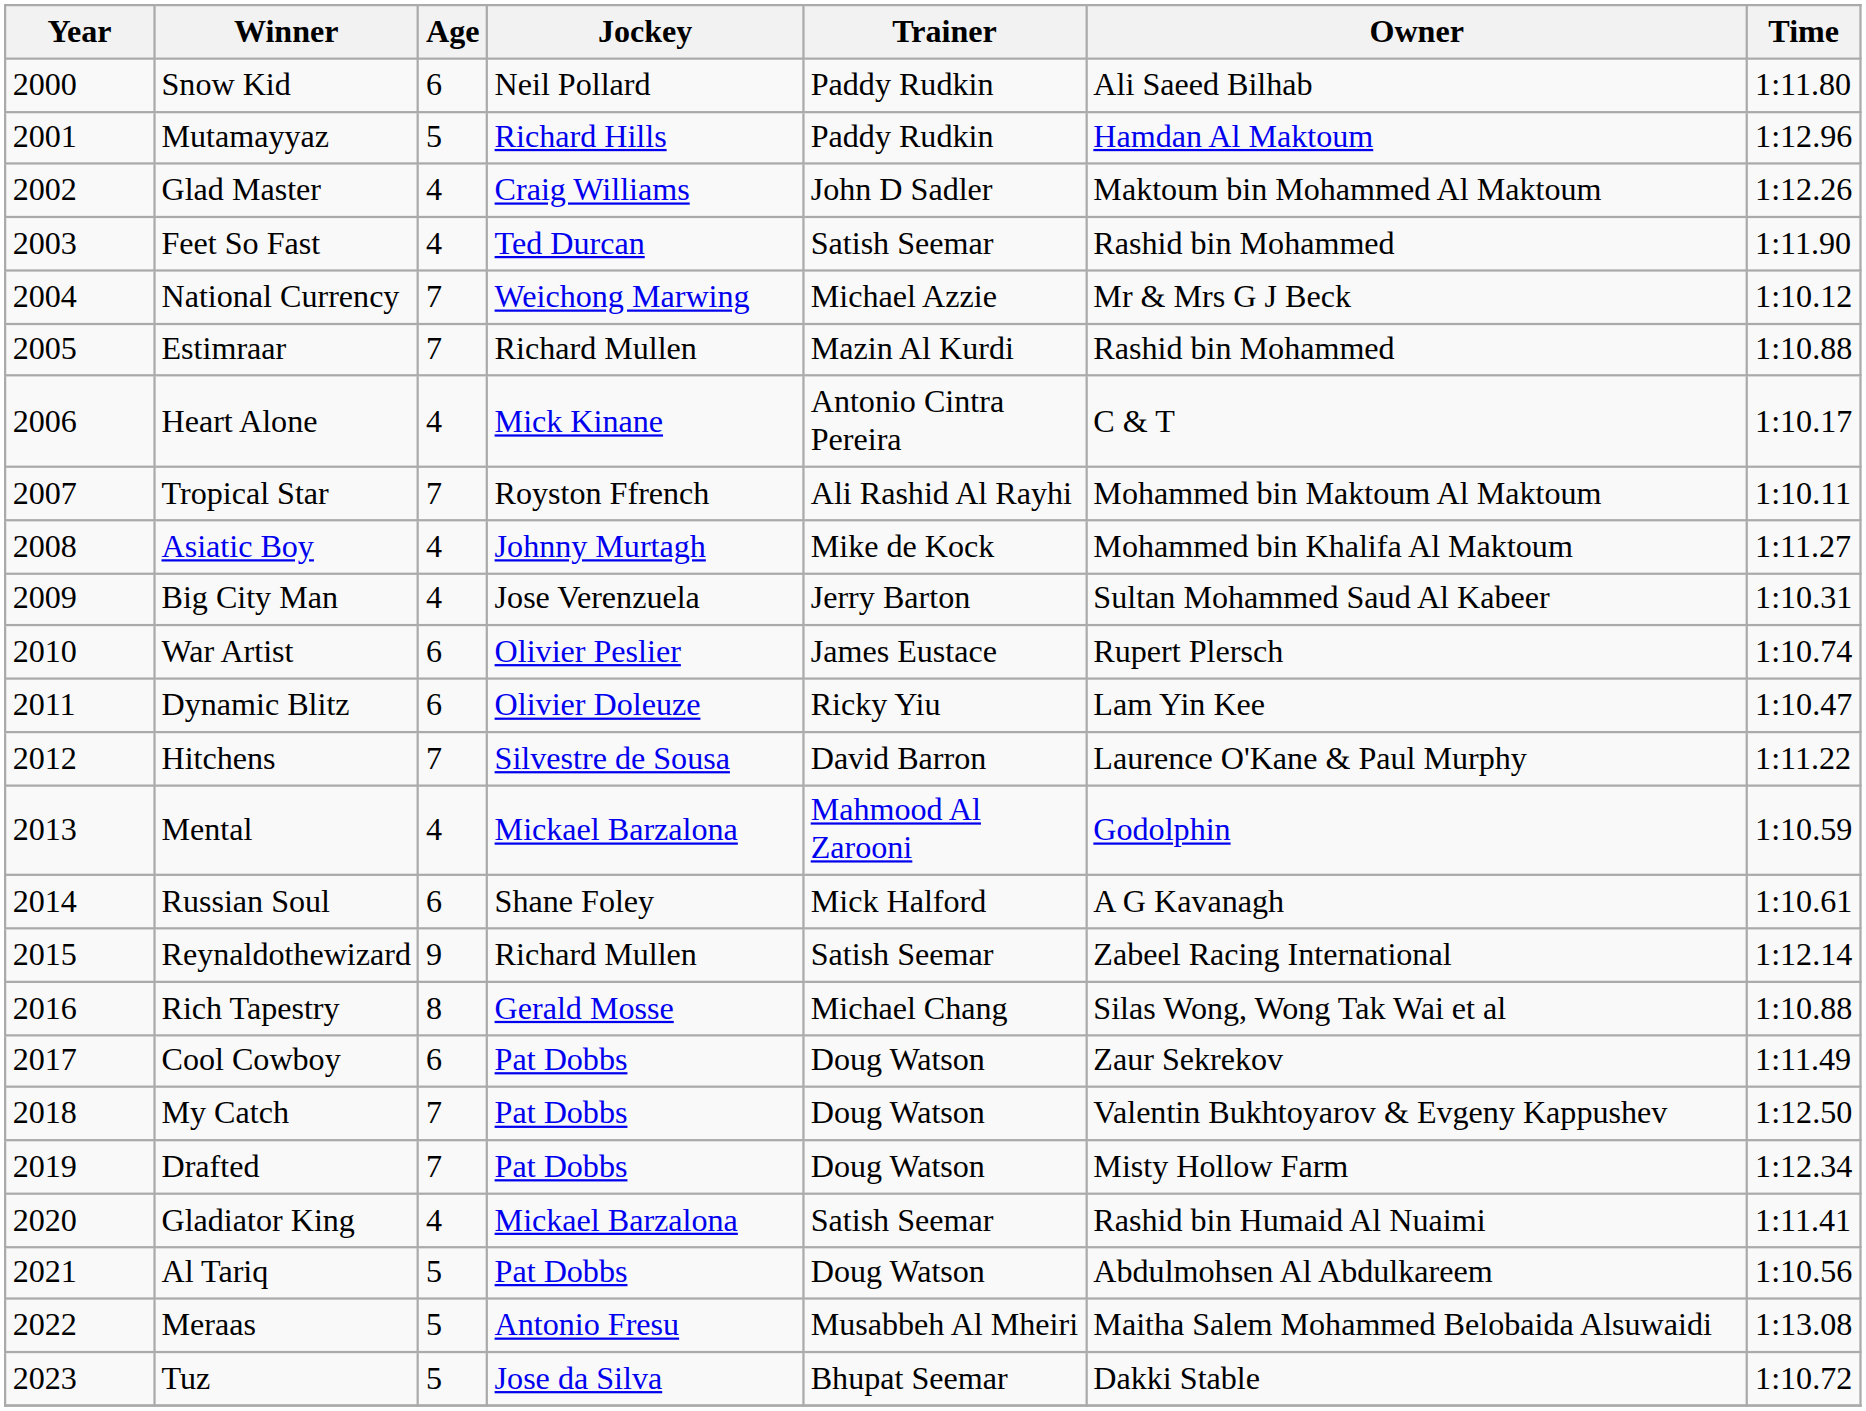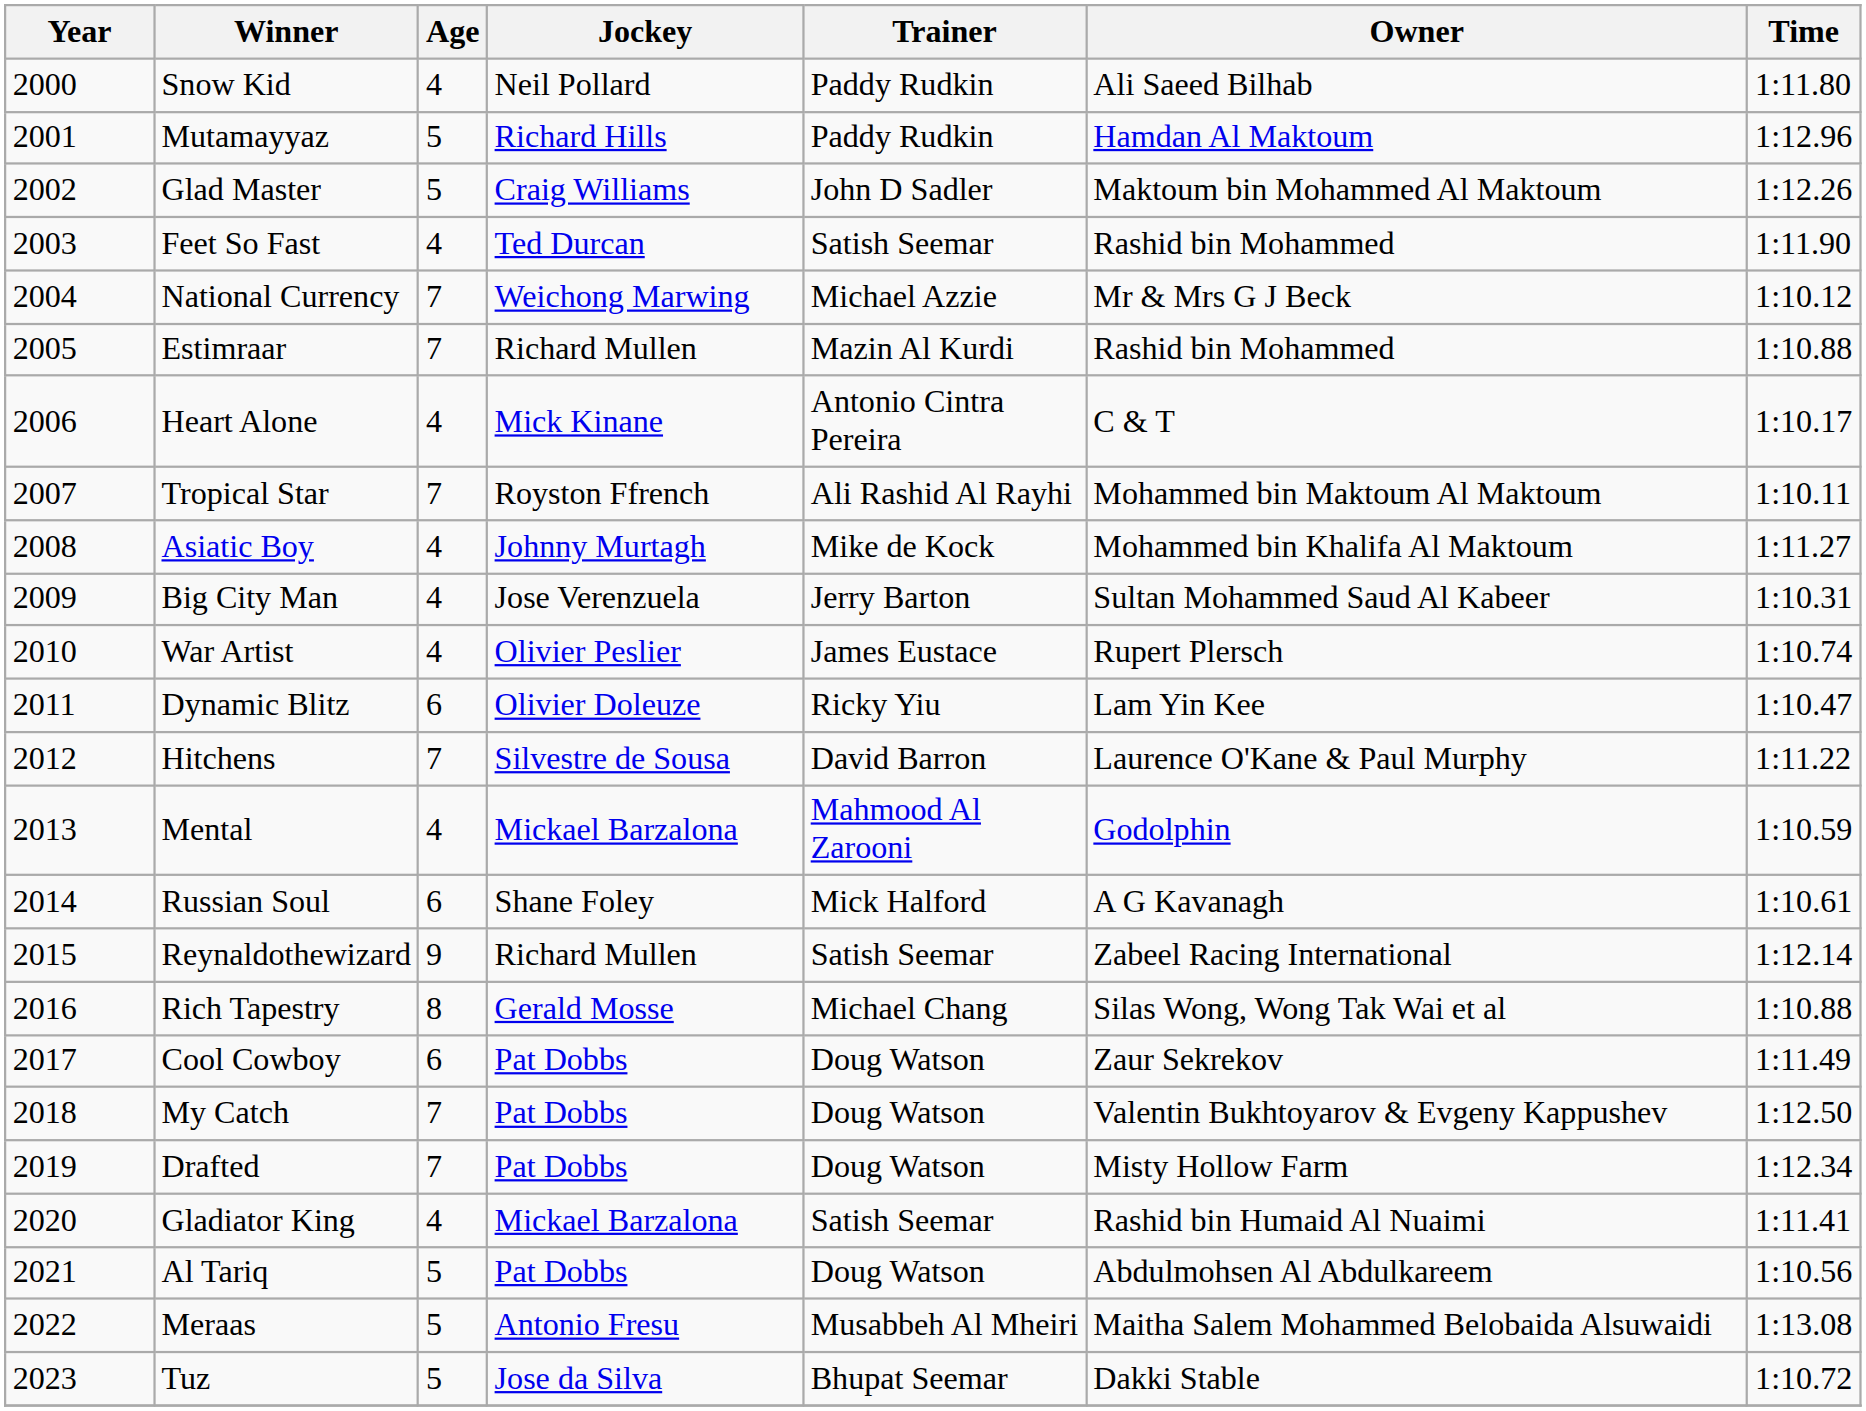 <table class="wikitable sortable" style="font-size:90%">
 <tr>
 <th style="width:60px">Year<br></th>
 <th style="width:110px">Winner<br></th>
 <th>Age<br></th>
 <th style="width:135px">Jockey<br></th>
 <th style="width:120px">Trainer<br></th>
 <th style="width:290px">Owner<br></th>
 <th>Time<br></th>
 </tr>
 <tr>
 <td>2000</td>
 <td>Snow Kid</td>
-<td>6</td>
+<td>4</td>
 <td>Neil Pollard</td>
 <td>Paddy Rudkin</td>
 <td>Ali Saeed Bilhab</td>
 <td>1:11.80</td>
 </tr>
 <tr>
 <td>2001</td>
 <td>Mutamayyaz</td>
 <td>5</td>
 <td><a href='#'>Richard Hills</a></td>
 <td>Paddy Rudkin</td>
 <td><a href='#'>Hamdan Al Maktoum</a></td>
 <td>1:12.96</td>
 </tr>
 <tr>
 <td>2002</td>
 <td>Glad Master</td>
-<td>4</td>
+<td>5</td>
 <td><a href='#'>Craig Williams</a></td>
 <td>John D Sadler</td>
 <td>Maktoum bin Mohammed Al Maktoum</td>
 <td>1:12.26</td>
 </tr>
 <tr>
 <td>2003</td>
 <td>Feet So Fast</td>
 <td>4</td>
 <td><a href='#'>Ted Durcan</a></td>
 <td>Satish Seemar</td>
 <td>Rashid bin Mohammed</td>
 <td>1:11.90</td>
 </tr>
 <tr>
 <td>2004</td>
 <td>National Currency</td>
 <td>7</td>
 <td><a href='#'>Weichong Marwing</a></td>
 <td>Michael Azzie</td>
 <td>Mr & Mrs G J Beck</td>
 <td>1:10.12</td>
 </tr>
 <tr>
 <td>2005</td>
 <td>Estimraar</td>
 <td>7</td>
 <td>Richard Mullen</td>
 <td>Mazin Al Kurdi</td>
 <td>Rashid bin Mohammed</td>
 <td>1:10.88</td>
 </tr>
 <tr>
 <td>2006</td>
 <td>Heart Alone</td>
 <td>4</td>
 <td><a href='#'>Mick Kinane</a></td>
 <td>Antonio Cintra Pereira</td>
 <td>C & T</td>
 <td>1:10.17</td>
 </tr>
 <tr>
 <td>2007</td>
 <td>Tropical Star</td>
 <td>7</td>
 <td>Royston Ffrench</td>
 <td>Ali Rashid Al Rayhi</td>
 <td>Mohammed bin Maktoum Al Maktoum</td>
 <td>1:10.11</td>
 </tr>
 <tr>
 <td>2008</td>
 <td><a href='#'>Asiatic Boy</a></td>
 <td>4</td>
 <td><a href='#'>Johnny Murtagh</a></td>
 <td>Mike de Kock</td>
 <td>Mohammed bin Khalifa Al Maktoum</td>
 <td>1:11.27</td>
 </tr>
 <tr>
 <td>2009</td>
 <td>Big City Man</td>
 <td>4</td>
 <td>Jose Verenzuela</td>
 <td>Jerry Barton</td>
 <td>Sultan Mohammed Saud Al Kabeer</td>
 <td>1:10.31</td>
 </tr>
 <tr>
 <td>2010</td>
 <td>War Artist</td>
-<td>6</td>
+<td>4</td>
 <td><a href='#'>Olivier Peslier</a></td>
 <td>James Eustace</td>
 <td>Rupert Plersch</td>
 <td>1:10.74</td>
 </tr>
 <tr>
 <td>2011</td>
 <td>Dynamic Blitz</td>
 <td>6</td>
 <td><a href='#'>Olivier Doleuze</a></td>
 <td>Ricky Yiu</td>
 <td>Lam Yin Kee</td>
 <td>1:10.47</td>
 </tr>
 <tr>
 <td>2012</td>
 <td>Hitchens</td>
 <td>7</td>
 <td><a href='#'>Silvestre de Sousa</a></td>
 <td>David Barron</td>
 <td>Laurence O'Kane & Paul Murphy</td>
 <td>1:11.22</td>
 </tr>
 <tr>
 <td>2013</td>
 <td>Mental</td>
 <td>4</td>
 <td><a href='#'>Mickael Barzalona</a></td>
 <td><a href='#'>Mahmood Al Zarooni</a></td>
 <td><a href='#'>Godolphin</a></td>
 <td>1:10.59</td>
 </tr>
 <tr>
 <td>2014</td>
 <td>Russian Soul</td>
 <td>6</td>
 <td>Shane Foley</td>
 <td>Mick Halford</td>
 <td>A G Kavanagh</td>
 <td>1:10.61</td>
 </tr>
 <tr>
 <td>2015</td>
 <td>Reynaldothewizard</td>
 <td>9</td>
 <td>Richard Mullen</td>
 <td>Satish Seemar</td>
 <td>Zabeel Racing International</td>
 <td>1:12.14</td>
 </tr>
 <tr>
 <td>2016</td>
 <td>Rich Tapestry</td>
 <td>8</td>
 <td><a href='#'>Gerald Mosse</a></td>
 <td>Michael Chang</td>
 <td>Silas Wong, Wong Tak Wai et al</td>
 <td>1:10.88</td>
 </tr>
 <tr>
 <td>2017</td>
 <td>Cool Cowboy</td>
 <td>6</td>
 <td><a href='#'>Pat Dobbs</a></td>
 <td>Doug Watson</td>
 <td>Zaur Sekrekov</td>
 <td>1:11.49</td>
 </tr>
 <tr>
 <td>2018</td>
 <td>My Catch</td>
 <td>7</td>
 <td><a href='#'>Pat Dobbs</a></td>
 <td>Doug Watson</td>
 <td>Valentin Bukhtoyarov & Evgeny Kappushev</td>
 <td>1:12.50</td>
 </tr>
 <tr>
 <td>2019</td>
 <td>Drafted</td>
 <td>7</td>
 <td><a href='#'>Pat Dobbs</a></td>
 <td>Doug Watson</td>
 <td>Misty Hollow Farm</td>
 <td>1:12.34</td>
 </tr>
 <tr>
 <td>2020</td>
 <td>Gladiator King</td>
 <td>4</td>
 <td><a href='#'>Mickael Barzalona</a></td>
 <td>Satish Seemar</td>
 <td>Rashid bin Humaid Al Nuaimi</td>
 <td>1:11.41</td>
 </tr>
 <tr>
 <td>2021</td>
 <td>Al Tariq</td>
 <td>5</td>
 <td><a href='#'>Pat Dobbs</a></td>
 <td>Doug Watson</td>
 <td>Abdulmohsen Al Abdulkareem</td>
 <td>1:10.56</td>
 </tr>
 <tr>
 <td>2022</td>
 <td>Meraas</td>
 <td>5</td>
 <td><a href='#'>Antonio Fresu</a></td>
 <td>Musabbeh Al Mheiri</td>
 <td>Maitha Salem Mohammed Belobaida Alsuwaidi</td>
 <td>1:13.08</td>
 </tr>
 <tr>
 <td>2023</td>
 <td>Tuz</td>
 <td>5</td>
 <td><a href='#'>Jose da Silva</a></td>
 <td>Bhupat Seemar</td>
 <td>Dakki Stable</td>
 <td>1:10.72</td>
 </tr>
 <tr>
 </tr>
 </table>
